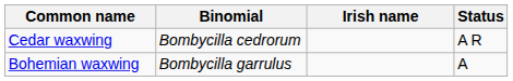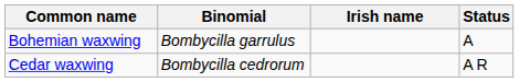 <table width=60% class="wikitable">
 <tr>
 <th width=32%>Common name</th>
 <th width=32%>Binomial</th>
 <th width=32%>Irish name</th>
 <th width=4%>Status</th>
 </tr>
 <tr>
+<td><a href='#'>Bohemian waxwing</a></td>
+<td><em>Bombycilla garrulus</em></td>
+<td></td>
+<td>A</td>
+</tr>
+<tr>
 <td><a href='#'>Cedar waxwing</a></td>
 <td><em>Bombycilla cedrorum</em></td>
 <td></td>
 <td>A R</td>
 </tr>
-<tr>
-<td><a href='#'>Bohemian waxwing</a></td>
-<td><em>Bombycilla garrulus</em></td>
-<td></td>
-<td>A</td>
-</tr>
 </table>
